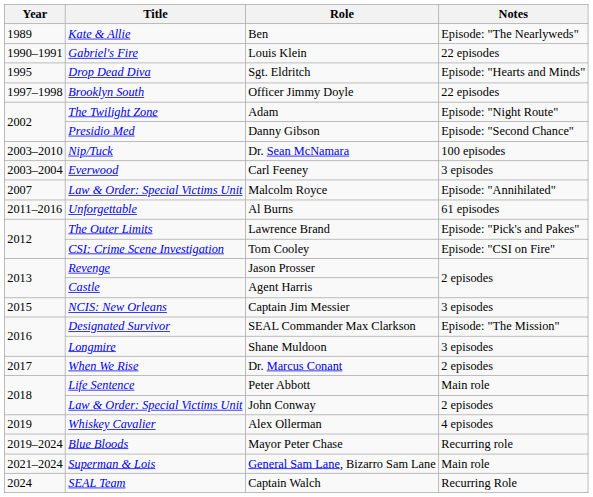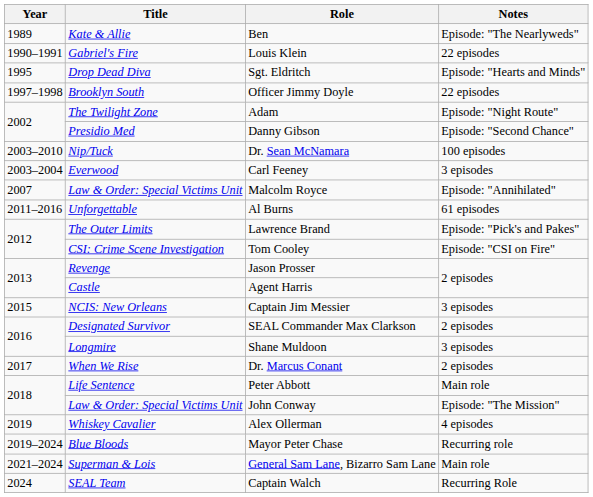 <table class="wikitable sortable">
 <tr>
 <th>Year</th>
 <th>Title</th>
 <th>Role</th>
 <th class="unsortable">Notes</th>
 </tr>
 <tr>
 <td>1989</td>
 <td><em><a href='#'>Kate & Allie</a></em></td>
 <td>Ben</td>
 <td>Episode: "The Nearlyweds"</td>
 </tr>
 <tr>
 <td>1990–1991</td>
 <td><em><a href='#'>Gabriel's Fire</a></em></td>
 <td>Louis Klein</td>
 <td>22 episodes</td>
 </tr>
 <tr>
 <td>1995</td>
 <td><em><a href='#'>Drop Dead Diva</a></em></td>
 <td>Sgt. Eldritch</td>
 <td>Episode: "Hearts and Minds"</td>
 </tr>
 <tr>
 <td>1997–1998</td>
 <td><em><a href='#'>Brooklyn South</a></em></td>
 <td>Officer Jimmy Doyle</td>
 <td>22 episodes</td>
 </tr>
 <tr>
 <td rowspan=2>2002</td>
 <td><em><a href='#'>The Twilight Zone</a></em></td>
 <td>Adam</td>
 <td>Episode: "Night Route"</td>
 </tr>
 <tr>
 <td><em><a href='#'>Presidio Med</a></em></td>
 <td>Danny Gibson</td>
 <td>Episode: "Second Chance"</td>
 </tr>
 <tr>
 <td>2003–2010</td>
 <td><em><a href='#'>Nip/Tuck</a></em></td>
 <td>Dr. <a href='#'>Sean McNamara</a></td>
 <td>100 episodes</td>
 </tr>
 <tr>
 <td>2003–2004</td>
 <td><em><a href='#'>Everwood</a></em></td>
 <td>Carl Feeney</td>
 <td>3 episodes</td>
 </tr>
 <tr>
 <td>2007</td>
 <td><em><a href='#'>Law & Order: Special Victims Unit</a></em></td>
 <td>Malcolm Royce</td>
 <td>Episode: "Annihilated"</td>
 </tr>
 <tr>
 <td>2011–2016</td>
 <td><em><a href='#'>Unforgettable</a></em></td>
 <td>Al Burns</td>
 <td>61 episodes</td>
 </tr>
 <tr>
 <td rowspan=2>2012</td>
 <td><em><a href='#'>The Outer Limits</a></em></td>
 <td>Lawrence Brand</td>
 <td>Episode: "Pick's and Pakes"</td>
 </tr>
 <tr>
 <td><em><a href='#'>CSI: Crime Scene Investigation</a></em></td>
 <td>Tom Cooley</td>
 <td>Episode: "CSI on Fire"</td>
 </tr>
 <tr>
 <td rowspan=2>2013</td>
 <td><em><a href='#'>Revenge</a></em></td>
 <td>Jason Prosser</td>
 <td rowspan=2>2 episodes</td>
 </tr>
 <tr>
 <td><em><a href='#'>Castle</a></em></td>
 <td>Agent Harris</td>
 </tr>
 <tr>
 <td>2015</td>
 <td><em><a href='#'>NCIS: New Orleans</a></em></td>
 <td>Captain Jim Messier</td>
 <td>3 episodes</td>
 </tr>
 <tr>
 <td rowspan=2>2016</td>
 <td><em><a href='#'>Designated Survivor</a></em></td>
 <td>SEAL Commander Max Clarkson</td>
-<td>Episode: "The Mission"</td>
+<td>2 episodes</td>
 </tr>
 <tr>
 <td><em><a href='#'>Longmire</a></em></td>
 <td>Shane Muldoon</td>
 <td>3 episodes</td>
 </tr>
 <tr>
 <td>2017</td>
 <td><em><a href='#'>When We Rise</a></em></td>
 <td>Dr. <a href='#'>Marcus Conant</a></td>
 <td>2 episodes</td>
 </tr>
 <tr>
 <td rowspan=2>2018</td>
 <td><em><a href='#'>Life Sentence</a></em></td>
 <td>Peter Abbott</td>
 <td>Main role</td>
 </tr>
 <tr>
 <td><em><a href='#'>Law & Order: Special Victims Unit</a></em></td>
 <td>John Conway</td>
-<td>2 episodes</td>
+<td>Episode: "The Mission"</td>
 </tr>
 <tr>
 <td>2019</td>
 <td><em><a href='#'>Whiskey Cavalier</a> </em></td>
 <td>Alex Ollerman</td>
 <td>4 episodes</td>
 </tr>
 <tr>
 <td>2019–2024</td>
 <td><em><a href='#'>Blue Bloods</a></em></td>
 <td>Mayor Peter Chase</td>
 <td>Recurring role</td>
 </tr>
 <tr>
 <td>2021–2024</td>
 <td><em><a href='#'>Superman & Lois</a></em></td>
 <td><a href='#'>General Sam Lane</a>, Bizarro Sam Lane</td>
 <td>Main role</td>
 </tr>
 <tr>
 <td>2024</td>
 <td><a href='#'><em>SEAL Team</em></a></td>
 <td>Captain Walch</td>
 <td>Recurring Role</td>
 </tr>
 </table>
